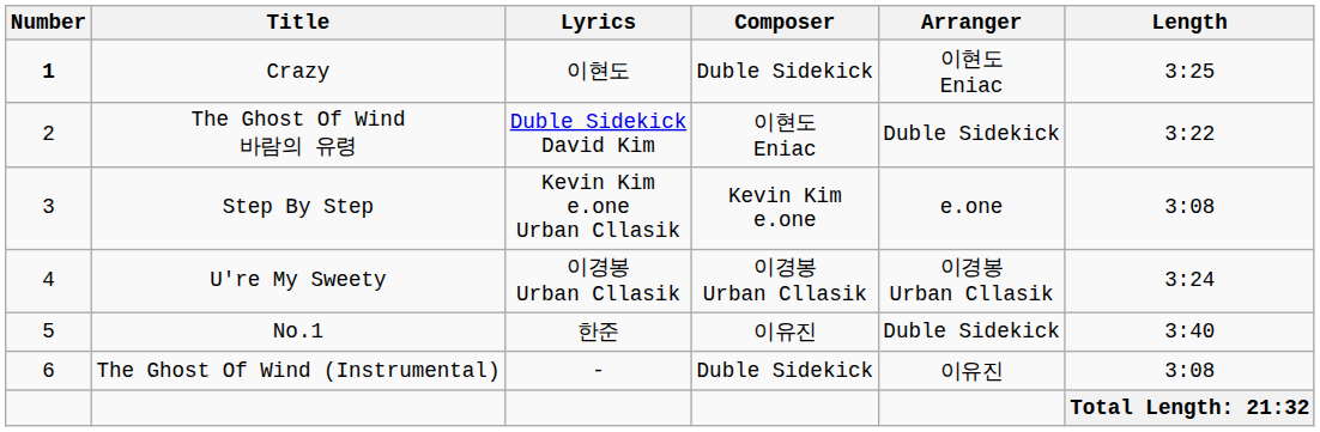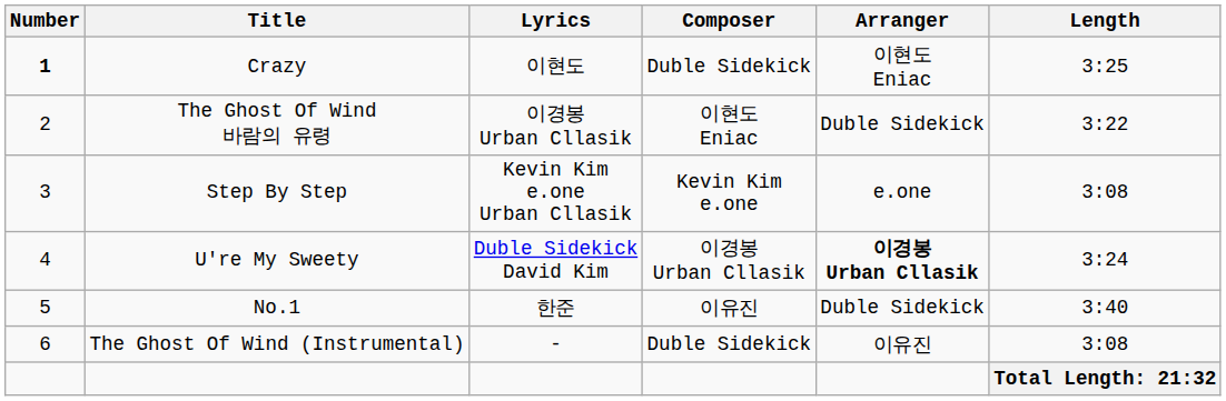 <table class="wikitable" style="text-align:center;">
 <tr>
 <th scope="col" style="text-align:center;">Number</th>
 <th scope="col" style="text-align:center;">Title</th>
 <th scope="col" style="text-align:center;">Lyrics</th>
 <th scope="col" style="text-align:center;">Composer</th>
 <th scope="col" style="text-align:center;">Arranger</th>
 <th scope="col" style="text-align:center;">Length</th>
 </tr>
 <tr>
 <td><strong>1</strong></td>
 <td>Crazy</td>
 <td>이현도</td>
 <td>Duble Sidekick</td>
 <td>이현도<br>Eniac</td>
 <td>3:25</td>
 </tr>
 <tr>
 <td>2</td>
 <td>The Ghost Of Wind<br>바람의 유령</td>
-<td><a href='#'>Duble Sidekick</a><br>David Kim</td>
+<td>이경봉<br>Urban Cllasik</td>
 <td>이현도<br>Eniac</td>
 <td>Duble Sidekick</td>
 <td>3:22</td>
 </tr>
 <tr>
 <td>3</td>
 <td>Step By Step</td>
 <td>Kevin Kim<br>e.one<br>Urban Cllasik</td>
 <td>Kevin Kim<br>e.one</td>
 <td>e.one</td>
 <td>3:08</td>
 </tr>
 <tr>
 <td>4</td>
 <td>U're My Sweety</td>
+<td><a href='#'>Duble Sidekick</a><br>David Kim</td>
 <td>이경봉<br>Urban Cllasik</td>
-<td>이경봉<br>Urban Cllasik</td>
-<td>이경봉<br>Urban Cllasik</td>
+<td><strong>이경봉<br>Urban Cllasik</strong></td>
 <td>3:24</td>
 </tr>
 <tr>
 <td>5</td>
 <td>No.1</td>
 <td>한준</td>
 <td>이유진</td>
 <td>Duble Sidekick</td>
 <td>3:40</td>
 </tr>
 <tr>
 <td>6</td>
 <td>The Ghost Of Wind (Instrumental)</td>
 <td>-</td>
 <td>Duble Sidekick</td>
 <td>이유진</td>
 <td>3:08</td>
 </tr>
 <tr>
 <td></td>
 <td></td>
 <td></td>
 <td></td>
 <td></td>
 <th scope="col">Total Length: 21:32</th>
 </tr>
 </table>
